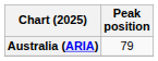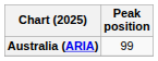 <table class="wikitable plainrowheaders sortable" style="text-align:center">
 <tr>
 <th scope="col">Chart (2025)</th>
 <th scope="col">Peak<br>position</th>
 </tr>
 <tr>
 <th scope="row">Australia (<a href='#'>ARIA</a>)</th>
-<td>79</td>
+<td>99</td>
 </tr>
 <tr>
 </tr>
 <tr>
 </tr>
 <tr>
 </tr>
 <tr>
 </tr>
 <tr>
 </tr>
 </table>
